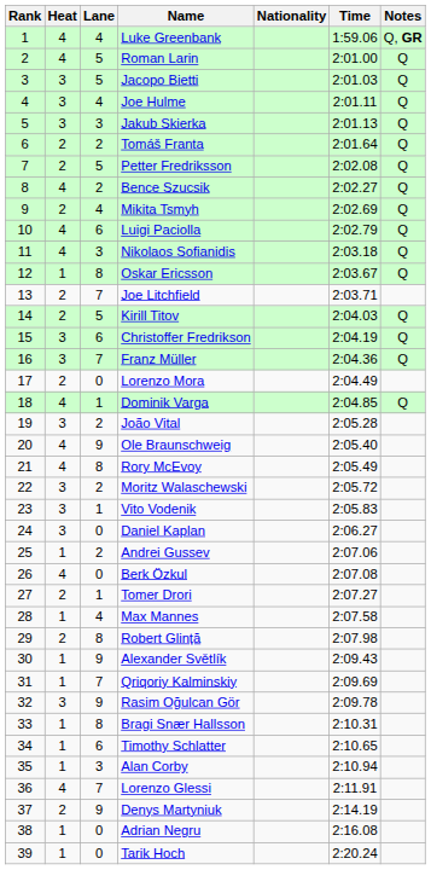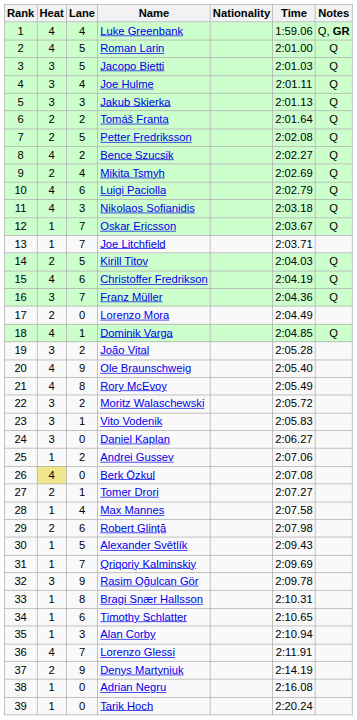 <table class="wikitable sortable" style="text-align:center">
 <tr>
 <th>Rank</th>
 <th>Heat</th>
 <th>Lane</th>
 <th>Name</th>
 <th>Nationality</th>
 <th>Time</th>
 <th>Notes</th>
 </tr>
 <tr bgcolor=ccffcc>
 <td>1</td>
 <td>4</td>
 <td>4</td>
 <td align=left><a href='#'>Luke Greenbank</a></td>
 <td align=left></td>
 <td>1:59.06</td>
 <td>Q, <strong>GR</strong></td>
 </tr>
 <tr bgcolor=ccffcc>
 <td>2</td>
 <td>4</td>
 <td>5</td>
 <td align=left><a href='#'>Roman Larin</a></td>
 <td align=left></td>
 <td>2:01.00</td>
 <td>Q</td>
 </tr>
 <tr bgcolor=ccffcc>
 <td>3</td>
 <td>3</td>
 <td>5</td>
 <td align=left><a href='#'>Jacopo Bietti</a></td>
 <td align=left></td>
 <td>2:01.03</td>
 <td>Q</td>
 </tr>
 <tr bgcolor=ccffcc>
 <td>4</td>
 <td>3</td>
 <td>4</td>
 <td align=left><a href='#'>Joe Hulme</a></td>
 <td align=left></td>
 <td>2:01.11</td>
 <td>Q</td>
 </tr>
 <tr bgcolor=ccffcc>
 <td>5</td>
 <td>3</td>
 <td>3</td>
 <td align=left><a href='#'>Jakub Skierka</a></td>
 <td align=left></td>
 <td>2:01.13</td>
 <td>Q</td>
 </tr>
 <tr bgcolor=ccffcc>
 <td>6</td>
 <td>2</td>
 <td>2</td>
 <td align=left><a href='#'>Tomáš Franta</a></td>
 <td align=left></td>
 <td>2:01.64</td>
 <td>Q</td>
 </tr>
 <tr bgcolor=ccffcc>
 <td>7</td>
 <td>2</td>
 <td>5</td>
 <td align=left><a href='#'>Petter Fredriksson</a></td>
 <td align=left></td>
 <td>2:02.08</td>
 <td>Q</td>
 </tr>
 <tr bgcolor=ccffcc>
 <td>8</td>
 <td>4</td>
 <td>2</td>
 <td align=left><a href='#'>Bence Szucsik</a></td>
 <td align=left></td>
 <td>2:02.27</td>
 <td>Q</td>
 </tr>
 <tr bgcolor=ccffcc>
 <td>9</td>
 <td>2</td>
 <td>4</td>
 <td align=left><a href='#'>Mikita Tsmyh</a></td>
 <td align=left></td>
 <td>2:02.69</td>
 <td>Q</td>
 </tr>
 <tr bgcolor=ccffcc>
 <td>10</td>
 <td>4</td>
 <td>6</td>
 <td align=left><a href='#'>Luigi Paciolla</a></td>
 <td align=left></td>
 <td>2:02.79</td>
 <td>Q</td>
 </tr>
 <tr bgcolor=ccffcc>
 <td>11</td>
 <td>4</td>
 <td>3</td>
 <td align=left><a href='#'>Nikolaos Sofianidis</a></td>
 <td align=left></td>
 <td>2:03.18</td>
 <td>Q</td>
 </tr>
 <tr bgcolor=ccffcc>
 <td>12</td>
 <td>1</td>
-<td>8</td>
+<td>7</td>
 <td align=left><a href='#'>Oskar Ericsson</a></td>
 <td align=left></td>
 <td>2:03.67</td>
 <td>Q</td>
 </tr>
 <tr>
 <td>13</td>
-<td>2</td>
+<td>1</td>
 <td>7</td>
 <td align=left><a href='#'>Joe Litchfield</a></td>
 <td align=left></td>
 <td>2:03.71</td>
 <td></td>
 </tr>
 <tr bgcolor=ccffcc>
 <td>14</td>
 <td>2</td>
 <td>5</td>
 <td align=left><a href='#'>Kirill Titov</a></td>
 <td align=left></td>
 <td>2:04.03</td>
 <td>Q</td>
 </tr>
 <tr bgcolor=ccffcc>
 <td>15</td>
-<td>3</td>
+<td>4</td>
 <td>6</td>
 <td align=left><a href='#'>Christoffer Fredrikson</a></td>
 <td align=left></td>
 <td>2:04.19</td>
 <td>Q</td>
 </tr>
 <tr bgcolor=ccffcc>
 <td>16</td>
 <td>3</td>
 <td>7</td>
 <td align=left><a href='#'>Franz Müller</a></td>
 <td align=left></td>
 <td>2:04.36</td>
 <td>Q</td>
 </tr>
 <tr>
 <td>17</td>
 <td>2</td>
 <td>0</td>
 <td align=left><a href='#'>Lorenzo Mora</a></td>
 <td align=left></td>
 <td>2:04.49</td>
 <td></td>
 </tr>
 <tr bgcolor=ccffcc>
 <td>18</td>
 <td>4</td>
 <td>1</td>
 <td align=left><a href='#'>Dominik Varga</a></td>
 <td align=left></td>
 <td>2:04.85</td>
 <td>Q</td>
 </tr>
 <tr>
 <td>19</td>
 <td>3</td>
 <td>2</td>
 <td align=left><a href='#'>João Vital</a></td>
 <td align=left></td>
 <td>2:05.28</td>
 <td></td>
 </tr>
 <tr>
 <td>20</td>
 <td>4</td>
 <td>9</td>
 <td align=left><a href='#'>Ole Braunschweig</a></td>
 <td align=left></td>
 <td>2:05.40</td>
 <td></td>
 </tr>
 <tr>
 <td>21</td>
 <td>4</td>
 <td>8</td>
 <td align=left><a href='#'>Rory McEvoy</a></td>
 <td align=left></td>
 <td>2:05.49</td>
 <td></td>
 </tr>
 <tr>
 <td>22</td>
 <td>3</td>
 <td>2</td>
 <td align=left><a href='#'>Moritz Walaschewski</a></td>
 <td align=left></td>
 <td>2:05.72</td>
 <td></td>
 </tr>
 <tr>
 <td>23</td>
 <td>3</td>
 <td>1</td>
 <td align=left><a href='#'>Vito Vodenik</a></td>
 <td align=left></td>
 <td>2:05.83</td>
 <td></td>
 </tr>
 <tr>
 <td>24</td>
 <td>3</td>
 <td>0</td>
 <td align=left><a href='#'>Daniel Kaplan</a></td>
 <td align=left></td>
 <td>2:06.27</td>
 <td></td>
 </tr>
 <tr>
 <td>25</td>
 <td>1</td>
 <td>2</td>
 <td align=left><a href='#'>Andrei Gussev</a></td>
 <td align=left></td>
 <td>2:07.06</td>
 <td></td>
 </tr>
 <tr>
 <td>26</td>
-<td>4</td>
+<td style="background: khaki;">4</td>
 <td>0</td>
 <td align=left><a href='#'>Berk Özkul</a></td>
 <td align=left></td>
 <td>2:07.08</td>
 <td></td>
 </tr>
 <tr>
 <td>27</td>
 <td>2</td>
 <td>1</td>
 <td align=left><a href='#'>Tomer Drori</a></td>
 <td align=left></td>
 <td>2:07.27</td>
 <td></td>
 </tr>
 <tr>
 <td>28</td>
 <td>1</td>
 <td>4</td>
 <td align=left><a href='#'>Max Mannes</a></td>
 <td align=left></td>
 <td>2:07.58</td>
 <td></td>
 </tr>
 <tr>
 <td>29</td>
 <td>2</td>
-<td>8</td>
+<td>6</td>
 <td align=left><a href='#'>Robert Glință</a></td>
 <td align=left></td>
 <td>2:07.98</td>
 <td></td>
 </tr>
 <tr>
 <td>30</td>
 <td>1</td>
-<td>9</td>
+<td>5</td>
 <td align=left><a href='#'>Alexander Světlík</a></td>
 <td align=left></td>
 <td>2:09.43</td>
 <td></td>
 </tr>
 <tr>
 <td>31</td>
 <td>1</td>
 <td>7</td>
 <td align=left><a href='#'>Qriqoriy Kalminskiy</a></td>
 <td align=left></td>
 <td>2:09.69</td>
 <td></td>
 </tr>
 <tr>
 <td>32</td>
 <td>3</td>
 <td>9</td>
 <td align=left><a href='#'>Rasim Oğulcan Gör</a></td>
 <td align=left></td>
 <td>2:09.78</td>
 <td></td>
 </tr>
 <tr>
 <td>33</td>
 <td>1</td>
 <td>8</td>
 <td align=left><a href='#'>Bragi Snær Hallsson</a></td>
 <td align=left></td>
 <td>2:10.31</td>
 <td></td>
 </tr>
 <tr>
 <td>34</td>
 <td>1</td>
 <td>6</td>
 <td align=left><a href='#'>Timothy Schlatter</a></td>
 <td align=left></td>
 <td>2:10.65</td>
 <td></td>
 </tr>
 <tr>
 <td>35</td>
 <td>1</td>
 <td>3</td>
 <td align=left><a href='#'>Alan Corby</a></td>
 <td align=left></td>
 <td>2:10.94</td>
 <td></td>
 </tr>
 <tr>
 <td>36</td>
 <td>4</td>
 <td>7</td>
 <td align=left><a href='#'>Lorenzo Glessi</a></td>
 <td align=left></td>
 <td>2:11.91</td>
 <td></td>
 </tr>
 <tr>
 <td>37</td>
 <td>2</td>
 <td>9</td>
 <td align=left><a href='#'>Denys Martyniuk</a></td>
 <td align=left></td>
 <td>2:14.19</td>
 <td></td>
 </tr>
 <tr>
 <td>38</td>
 <td>1</td>
 <td>0</td>
 <td align=left><a href='#'>Adrian Negru</a></td>
 <td align=left></td>
 <td>2:16.08</td>
 <td></td>
 </tr>
 <tr>
 <td>39</td>
 <td>1</td>
 <td>0</td>
 <td align=left><a href='#'>Tarik Hoch</a></td>
 <td align=left></td>
 <td>2:20.24</td>
 <td></td>
 </tr>
 </table>
